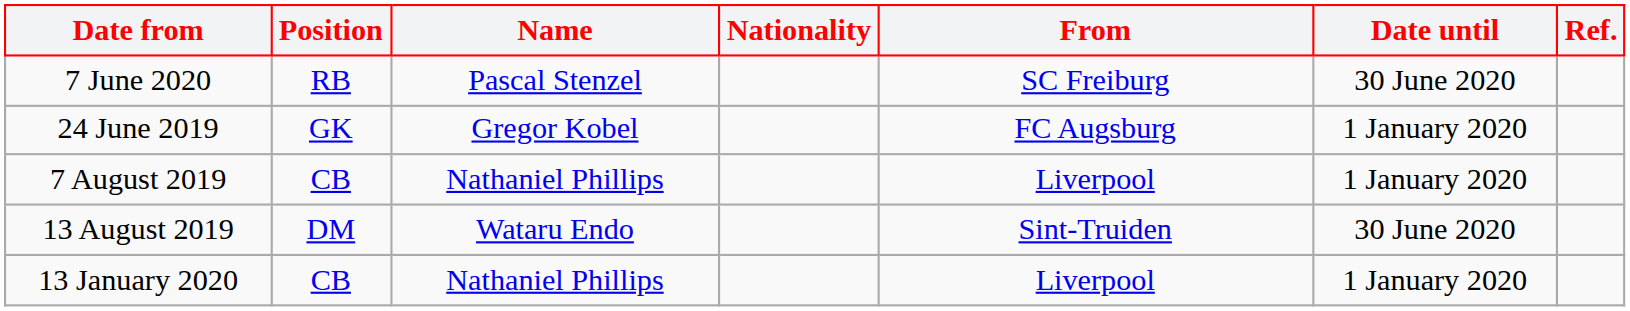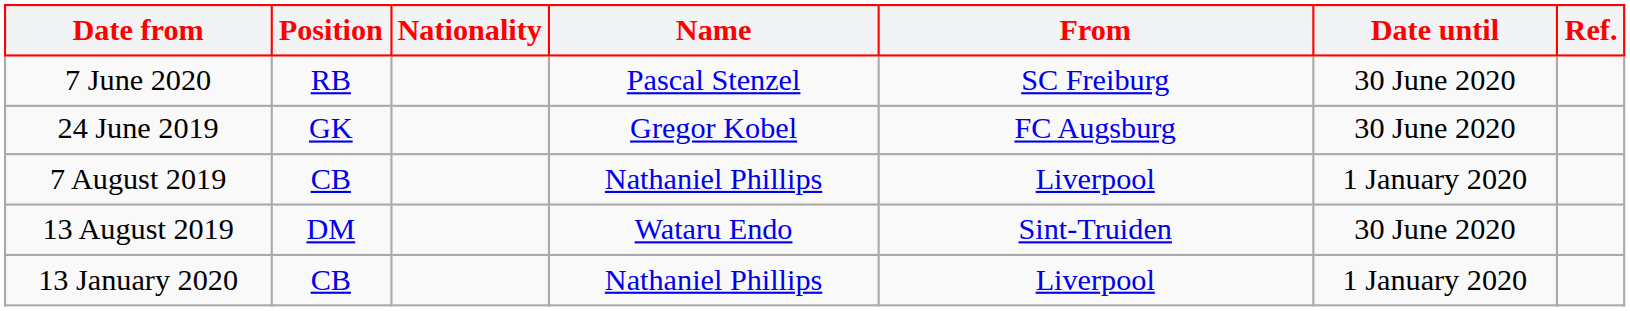 <table class="wikitable"  style="text-align:center; font-size:90%; ">
 <tr>
 <th style="background:#F2F3F4; color:#FF0000; border:1px solid #FF0000; width:120px;">Date from</th>
 <th style="background:#F2F3F4; color:#FF0000; border:1px solid #FF0000; width:50px;">Position</th>
+<th style="background:#F2F3F4; color:#FF0000; border:1px solid #FF0000; width:50px;">Nationality</th>
 <th style="background:#F2F3F4; color:#FF0000; border:1px solid #FF0000; width:150px;">Name</th>
-<th style="background:#F2F3F4; color:#FF0000; border:1px solid #FF0000; width:50px;">Nationality</th>
 <th style="background:#F2F3F4; color:#FF0000; border:1px solid #FF0000; width:200px;">From</th>
 <th style="background:#F2F3F4; color:#FF0000; border:1px solid #FF0000; width:110px;">Date until</th>
 <th style="background:#F2F3F4; color:#FF0000; border:1px solid #FF0000; width:25px;">Ref.</th>
 </tr>
 <tr>
 <td>7 June 2020</td>
 <td><a href='#'>RB</a></td>
+<td></td>
 <td><a href='#'>Pascal Stenzel</a></td>
-<td></td>
 <td> <a href='#'>SC Freiburg</a></td>
 <td>30 June 2020</td>
 <td></td>
 </tr>
 <tr>
 <td>24 June 2019</td>
 <td><a href='#'>GK</a></td>
+<td></td>
 <td><a href='#'>Gregor Kobel</a></td>
-<td></td>
 <td> <a href='#'>FC Augsburg</a></td>
-<td>1 January 2020</td>
+<td>30 June 2020</td>
 <td></td>
 </tr>
 <tr>
 <td>7 August 2019</td>
 <td><a href='#'>CB</a></td>
+<td></td>
 <td><a href='#'>Nathaniel Phillips</a></td>
-<td></td>
 <td> <a href='#'>Liverpool</a></td>
 <td>1 January 2020</td>
 <td></td>
 </tr>
 <tr>
 <td>13 August 2019</td>
 <td><a href='#'>DM</a></td>
+<td></td>
 <td><a href='#'>Wataru Endo</a></td>
-<td></td>
 <td> <a href='#'>Sint-Truiden</a></td>
 <td>30 June 2020</td>
 <td></td>
 </tr>
 <tr>
 <td>13 January 2020</td>
 <td><a href='#'>CB</a></td>
+<td></td>
 <td><a href='#'>Nathaniel Phillips</a></td>
-<td></td>
 <td> <a href='#'>Liverpool</a></td>
 <td>1 January 2020</td>
 <td></td>
 </tr>
 </table>
